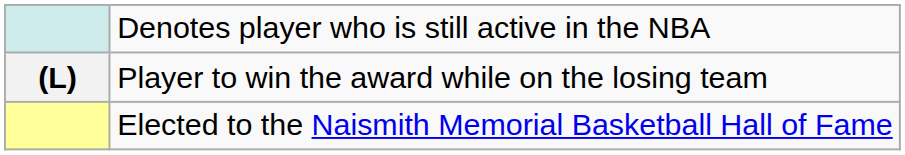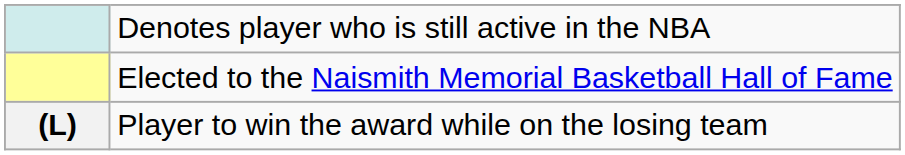 <table class="wikitable plainrowheaders">
 <tr>
 <th scope="row" style="background-color:#CFECEC; width:3em"></th>
 <td>Denotes player who is still active in the NBA</td>
 </tr>
 <tr>
+<th scope="row" style="background-color:#FFFF99; width:3em"></th>
+<td>Elected to the <a href='#'>Naismith Memorial Basketball Hall of Fame</a></td>
+</tr>
+<tr>
 <th scope="row">(L)</th>
 <td>Player to win the award while on the losing team</td>
 </tr>
-<tr>
-<th scope="row" style="background-color:#FFFF99; width:3em"></th>
-<td>Elected to the <a href='#'>Naismith Memorial Basketball Hall of Fame</a></td>
-</tr>
 </table>
